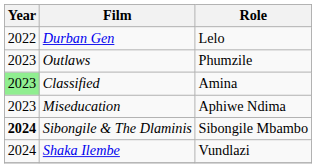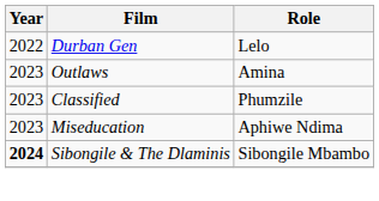 <table class="wikitable">
 <tr>
 <th>Year</th>
 <th>Film</th>
 <th>Role</th>
 </tr>
 <tr>
 <td>2022</td>
 <td><em><a href='#'>Durban Gen</a></em></td>
 <td>Lelo</td>
 </tr>
 <tr>
 <td>2023</td>
 <td><em>Outlaws</em></td>
-<td>Phumzile</td>
+<td>Amina</td>
 </tr>
 <tr>
-<td style="background: lightgreen;">2023</td>
+<td>2023</td>
 <td><em>Classified</em></td>
-<td>Amina</td>
+<td>Phumzile</td>
 </tr>
 <tr>
 <td>2023</td>
 <td><em>Miseducation</em></td>
 <td>Aphiwe Ndima</td>
 </tr>
 <tr>
 <td><strong>2024</strong></td>
 <td><em>Sibongile & The Dlaminis</em></td>
 <td>Sibongile Mbambo</td>
 </tr>
 <tr>
-<td>2024</td>
-<td><em><a href='#'>Shaka Ilembe</a></em></td>
-<td>Vundlazi</td>
-</tr>
-<tr>
 </tr>
 </table>
